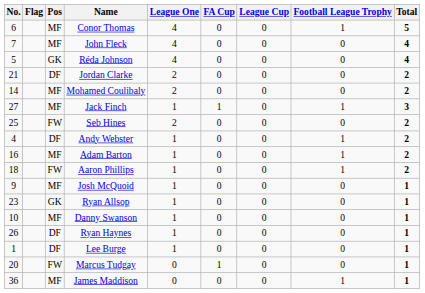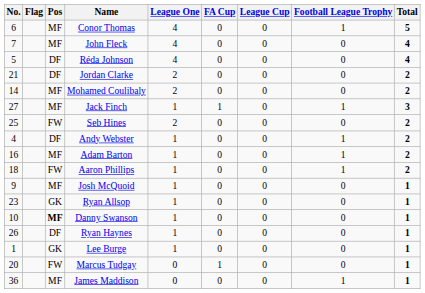 <table class="wikitable sortable" style="text-align:center; font-size:95%;">
 <tr>
 <th>No.</th>
 <th>Flag</th>
 <th>Pos</th>
 <th>Name</th>
 <th><a href='#'>League One</a></th>
 <th><a href='#'>FA Cup</a></th>
 <th><a href='#'>League Cup</a></th>
 <th><a href='#'>Football League Trophy</a></th>
 <th>Total</th>
 </tr>
 <tr>
 <td>6</td>
 <td></td>
 <td>MF</td>
 <td><a href='#'>Conor Thomas</a></td>
 <td>4</td>
 <td>0</td>
 <td>0</td>
 <td>1</td>
 <td><strong>5</strong></td>
 </tr>
 <tr>
 <td>7</td>
 <td></td>
 <td>MF</td>
 <td><a href='#'>John Fleck</a></td>
 <td>4</td>
 <td>0</td>
 <td>0</td>
 <td>0</td>
 <td><strong>4</strong></td>
 </tr>
 <tr>
 <td>5</td>
 <td></td>
-<td>GK</td>
+<td>DF</td>
 <td><a href='#'>Réda Johnson</a></td>
 <td>4</td>
 <td>0</td>
 <td>0</td>
 <td>0</td>
 <td><strong>4</strong></td>
 </tr>
 <tr>
 <td>21</td>
 <td></td>
 <td>DF</td>
 <td><a href='#'>Jordan Clarke</a></td>
 <td>2</td>
 <td>0</td>
 <td>0</td>
 <td>0</td>
 <td><strong>2</strong></td>
 </tr>
 <tr>
 <td>14</td>
 <td></td>
 <td>MF</td>
 <td><a href='#'>Mohamed Coulibaly</a></td>
 <td>2</td>
 <td>0</td>
 <td>0</td>
 <td>0</td>
 <td><strong>2</strong></td>
 </tr>
 <tr>
 <td>27</td>
 <td></td>
 <td>MF</td>
 <td><a href='#'>Jack Finch</a></td>
 <td>1</td>
 <td>1</td>
 <td>0</td>
 <td>1</td>
 <td><strong>3</strong></td>
 </tr>
 <tr>
 <td>25</td>
 <td></td>
 <td>FW</td>
 <td><a href='#'>Seb Hines</a></td>
 <td>2</td>
 <td>0</td>
 <td>0</td>
 <td>0</td>
 <td><strong>2</strong></td>
 </tr>
 <tr>
 <td>4</td>
 <td></td>
 <td>DF</td>
 <td><a href='#'>Andy Webster</a></td>
 <td>1</td>
 <td>0</td>
 <td>0</td>
 <td>1</td>
 <td><strong>2</strong></td>
 </tr>
 <tr>
 <td>16</td>
 <td></td>
 <td>MF</td>
 <td><a href='#'>Adam Barton</a></td>
 <td>1</td>
 <td>0</td>
 <td>0</td>
 <td>1</td>
 <td><strong>2</strong></td>
 </tr>
 <tr>
 <td>18</td>
 <td></td>
 <td>FW</td>
 <td><a href='#'>Aaron Phillips</a></td>
 <td>1</td>
 <td>0</td>
 <td>0</td>
 <td>1</td>
 <td><strong>2</strong></td>
 </tr>
 <tr>
 <td>9</td>
 <td></td>
 <td>MF</td>
 <td><a href='#'>Josh McQuoid</a></td>
 <td>1</td>
 <td>0</td>
 <td>0</td>
 <td>0</td>
 <td><strong>1</strong></td>
 </tr>
 <tr>
 <td>23</td>
 <td></td>
 <td>GK</td>
 <td><a href='#'>Ryan Allsop</a></td>
 <td>1</td>
 <td>0</td>
 <td>0</td>
 <td>0</td>
 <td><strong>1</strong></td>
 </tr>
 <tr>
 <td>10</td>
 <td></td>
-<td>MF</td>
+<td><strong>MF</strong></td>
 <td><a href='#'>Danny Swanson</a></td>
 <td>1</td>
 <td>0</td>
 <td>0</td>
 <td>0</td>
 <td><strong>1</strong></td>
 </tr>
 <tr>
 <td>26</td>
 <td></td>
 <td>DF</td>
 <td><a href='#'>Ryan Haynes</a></td>
 <td>1</td>
 <td>0</td>
 <td>0</td>
 <td>0</td>
 <td><strong>1</strong></td>
 </tr>
 <tr>
 <td>1</td>
 <td></td>
-<td>DF</td>
+<td>GK</td>
 <td><a href='#'>Lee Burge</a></td>
 <td>1</td>
 <td>0</td>
 <td>0</td>
 <td>0</td>
 <td><strong>1</strong></td>
 </tr>
 <tr>
 <td>20</td>
 <td></td>
 <td>FW</td>
 <td><a href='#'>Marcus Tudgay</a></td>
 <td>0</td>
 <td>1</td>
 <td>0</td>
 <td>0</td>
 <td><strong>1</strong></td>
 </tr>
 <tr>
 <td>36</td>
 <td></td>
 <td>MF</td>
 <td><a href='#'>James Maddison</a></td>
 <td>0</td>
 <td>0</td>
 <td>0</td>
 <td>1</td>
 <td><strong>1</strong></td>
 </tr>
 </table>
